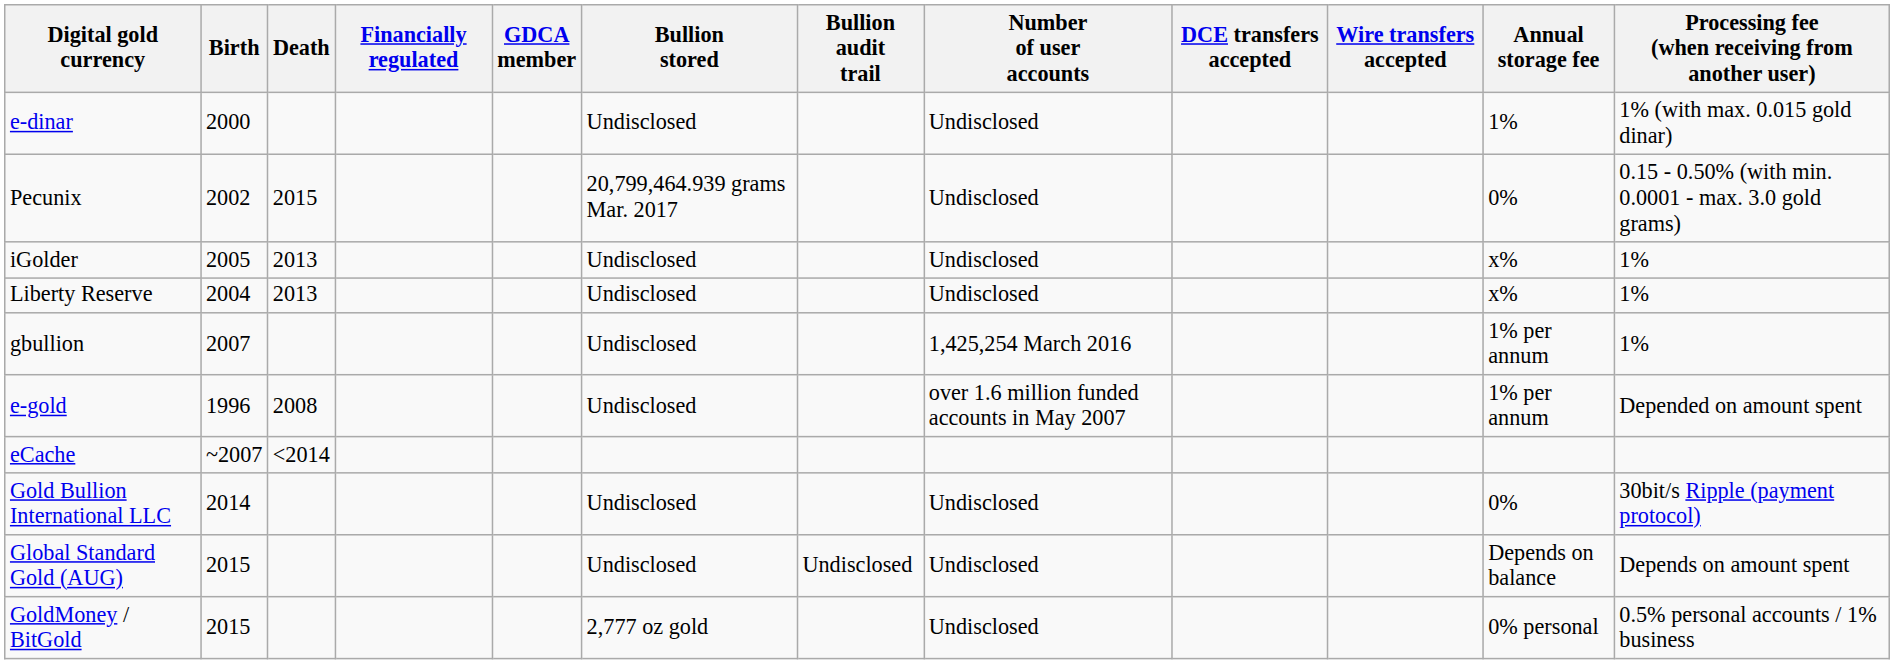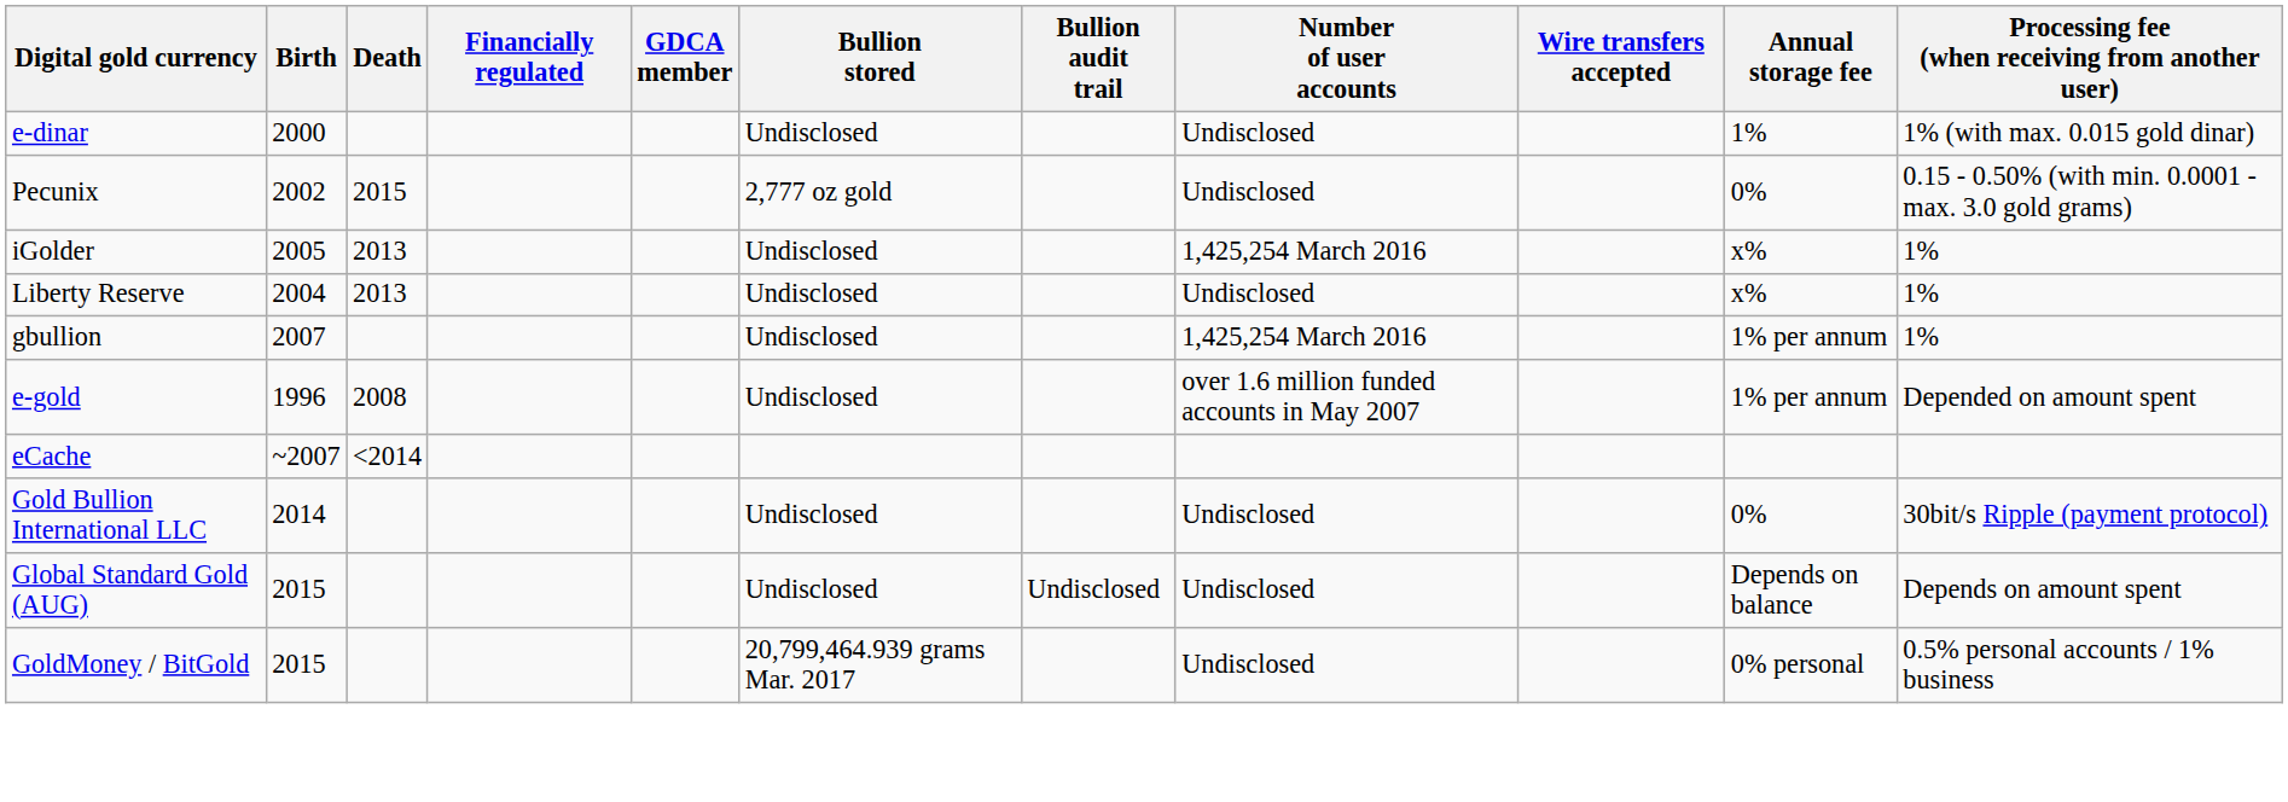 <table class="wikitable sortable" style="font-size:92%">
 <tr>
 <th>Digital gold currency</th>
 <th>Birth</th>
 <th>Death</th>
 <th><a href='#'>Financially regulated</a></th>
 <th><a href='#'>GDCA</a><br>member</th>
 <th>Bullion<br>stored</th>
 <th>Bullion audit<br>trail</th>
 <th>Number<br>of user<br>accounts</th>
-<th><a href='#'>DCE</a> transfers accepted</th>
 <th><a href='#'>Wire transfers</a> accepted</th>
 <th>Annual storage fee</th>
 <th>Processing fee<br>(when receiving from another user)</th>
 </tr>
 <tr>
 <td><a href='#'>e-dinar</a></td>
 <td>2000</td>
 <td></td>
 <td align="center"></td>
 <td align="center"></td>
 <td>Undisclosed</td>
 <td align="center"></td>
 <td>Undisclosed</td>
 <td align="center"></td>
-<td align="center"></td>
 <td>1%</td>
 <td>1% (with max. 0.015 gold dinar)</td>
 </tr>
 <tr>
 <td>Pecunix</td>
 <td>2002</td>
 <td>2015</td>
 <td align="center"></td>
 <td align="center"></td>
-<td>20,799,464.939 grams Mar. 2017</td>
+<td>2,777 oz gold</td>
 <td align="center"></td>
 <td>Undisclosed</td>
-<td align="center"></td>
 <td align="center"></td>
 <td>0%</td>
 <td>0.15 - 0.50% (with min. 0.0001 - max. 3.0 gold grams)</td>
 </tr>
 <tr>
 <td>iGolder</td>
 <td>2005</td>
 <td>2013</td>
 <td align="center"></td>
 <td align="center"></td>
 <td>Undisclosed</td>
 <td align="center"></td>
-<td>Undisclosed</td>
-<td align="center"></td>
+<td>1,425,254 March 2016</td>
 <td align="center"></td>
 <td>x%</td>
 <td>1%</td>
 </tr>
 <tr>
 <td>Liberty Reserve</td>
 <td>2004</td>
 <td>2013</td>
 <td align="center"></td>
 <td align="center"></td>
 <td>Undisclosed</td>
 <td align="center"></td>
 <td>Undisclosed</td>
 <td align="center"></td>
-<td align="center"></td>
 <td>x%</td>
 <td>1%</td>
 </tr>
 <tr>
 <td>gbullion</td>
 <td>2007</td>
 <td></td>
 <td align="center"></td>
 <td align="center"></td>
 <td>Undisclosed</td>
 <td align="center"></td>
 <td>1,425,254 March 2016</td>
-<td align="center"></td>
 <td align="center"></td>
 <td>1% per annum</td>
 <td>1%</td>
 </tr>
 <tr>
 <td><a href='#'>e-gold</a></td>
 <td>1996</td>
 <td>2008</td>
 <td align="center"></td>
 <td align="center"></td>
 <td>Undisclosed</td>
 <td align="center"></td>
 <td>over 1.6 million funded accounts in May 2007</td>
 <td align="center"></td>
-<td align="center"></td>
 <td>1% per annum</td>
 <td>Depended on amount spent</td>
 </tr>
 <tr>
 <td><a href='#'>eCache</a></td>
 <td>~2007</td>
 <td><2014</td>
-<td></td>
 <td></td>
 <td></td>
 <td></td>
 <td></td>
 <td></td>
 <td></td>
 <td></td>
 <td></td>
 </tr>
 <tr>
 <td><a href='#'>Gold Bullion International LLC</a></td>
 <td>2014</td>
 <td></td>
 <td align="center"></td>
 <td align="center"></td>
 <td>Undisclosed</td>
 <td align="center"></td>
 <td>Undisclosed</td>
 <td align="center"></td>
-<td align="center"></td>
 <td>0%</td>
 <td>30bit/s <a href='#'>Ripple (payment protocol)</a></td>
 </tr>
 <tr>
 <td><a href='#'>Global Standard Gold (AUG)</a></td>
 <td>2015</td>
 <td></td>
 <td align="center"></td>
 <td align="center"></td>
 <td>Undisclosed</td>
 <td>Undisclosed</td>
 <td>Undisclosed</td>
 <td align="center"></td>
-<td align="center"></td>
 <td>Depends on balance</td>
 <td>Depends on amount spent</td>
 </tr>
 <tr>
 <td><a href='#'>GoldMoney</a> / <a href='#'>BitGold</a></td>
 <td>2015</td>
 <td></td>
 <td align="center"></td>
 <td></td>
-<td>2,777 oz gold</td>
+<td>20,799,464.939 grams Mar. 2017</td>
 <td align="center"></td>
 <td>Undisclosed</td>
-<td></td>
 <td align="center"></td>
 <td>0% personal</td>
 <td>0.5% personal accounts / 1% business</td>
 </tr>
 </table>
